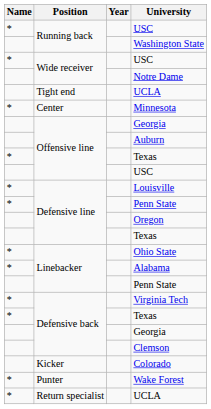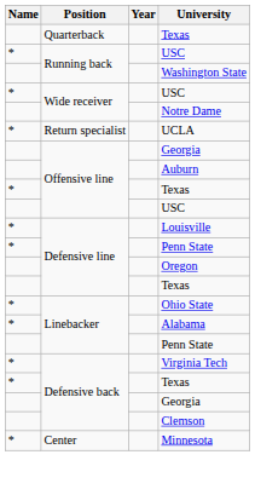 <table class="wikitable sortable">
 <tr>
 <th>Name</th>
 <th>Position</th>
 <th>Year</th>
 <th>University</th>
+</tr>
+<tr>
+<td></td>
+<td>Quarterback</td>
+<td></td>
+<td><a href='#'>Texas</a></td>
 </tr>
 <tr>
 <td>*</td>
 <td rowspan=2>Running back</td>
 <td></td>
 <td><a href='#'>USC</a></td>
 </tr>
 <tr>
 <td></td>
 <td></td>
 <td><a href='#'>Washington State</a></td>
 </tr>
 <tr>
 <td>*</td>
 <td rowspan=2>Wide receiver</td>
 <td></td>
 <td>USC</td>
 </tr>
 <tr>
 <td></td>
 <td></td>
 <td><a href='#'>Notre Dame</a></td>
 </tr>
 <tr>
+<td>*</td>
+<td>Return specialist</td>
 <td></td>
-<td>Tight end</td>
-<td></td>
-<td><a href='#'>UCLA</a></td>
-</tr>
-<tr>
-<td>*</td>
-<td>Center</td>
-<td></td>
-<td><a href='#'>Minnesota</a></td>
+<td>UCLA</td>
 </tr>
 <tr>
 <td></td>
 <td rowspan="4">Offensive line</td>
 <td></td>
 <td><a href='#'>Georgia</a></td>
 </tr>
 <tr>
 <td></td>
 <td></td>
 <td><a href='#'>Auburn</a></td>
 </tr>
 <tr>
 <td>*</td>
 <td></td>
 <td>Texas</td>
 </tr>
 <tr>
 <td></td>
 <td></td>
 <td>USC</td>
 </tr>
 <tr>
 <td>*</td>
 <td rowspan="4">Defensive line</td>
 <td></td>
 <td><a href='#'>Louisville</a></td>
 </tr>
 <tr>
 <td>*</td>
 <td></td>
 <td><a href='#'>Penn State</a></td>
 </tr>
 <tr>
 <td></td>
 <td></td>
 <td><a href='#'>Oregon</a></td>
 </tr>
 <tr>
 <td></td>
 <td></td>
 <td>Texas</td>
 </tr>
 <tr>
 <td>*</td>
 <td rowspan="3">Linebacker</td>
 <td></td>
 <td><a href='#'>Ohio State</a></td>
 </tr>
 <tr>
 <td>*</td>
 <td></td>
 <td><a href='#'>Alabama</a></td>
 </tr>
 <tr>
 <td></td>
 <td></td>
 <td>Penn State</td>
 </tr>
 <tr>
 <td>*</td>
 <td rowspan="4">Defensive back</td>
 <td></td>
 <td><a href='#'>Virginia Tech</a></td>
 </tr>
 <tr>
 <td>*</td>
 <td></td>
 <td>Texas</td>
 </tr>
 <tr>
 <td></td>
 <td></td>
 <td>Georgia</td>
 </tr>
 <tr>
 <td></td>
 <td></td>
 <td><a href='#'>Clemson</a></td>
 </tr>
 <tr>
+<td>*</td>
+<td>Center</td>
 <td></td>
-<td>Kicker</td>
-<td></td>
-<td><a href='#'>Colorado</a></td>
-</tr>
-<tr>
-<td>*</td>
-<td>Punter</td>
-<td></td>
-<td><a href='#'>Wake Forest</a></td>
-</tr>
-<tr>
-<td>*</td>
-<td>Return specialist</td>
-<td></td>
-<td>UCLA</td>
+<td><a href='#'>Minnesota</a></td>
 </tr>
 </table>
